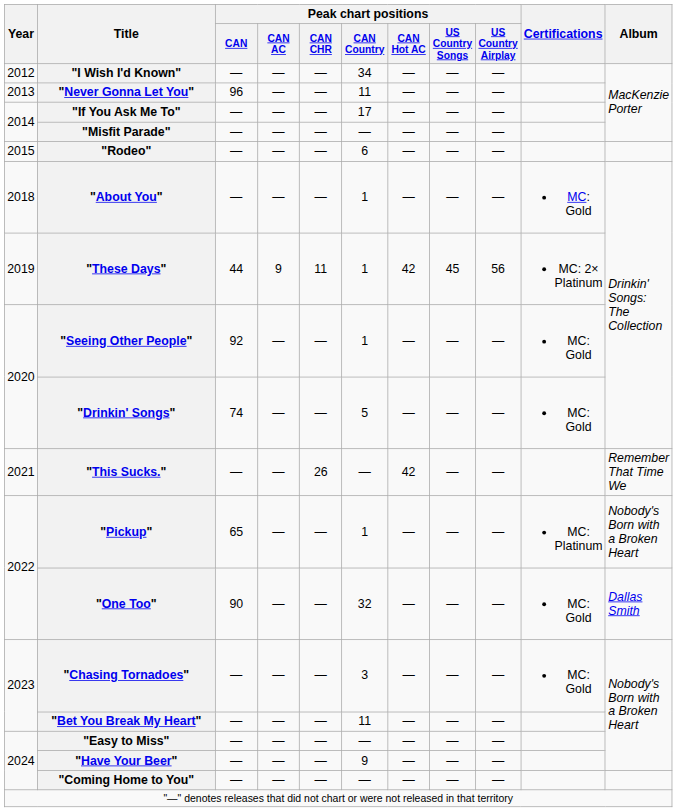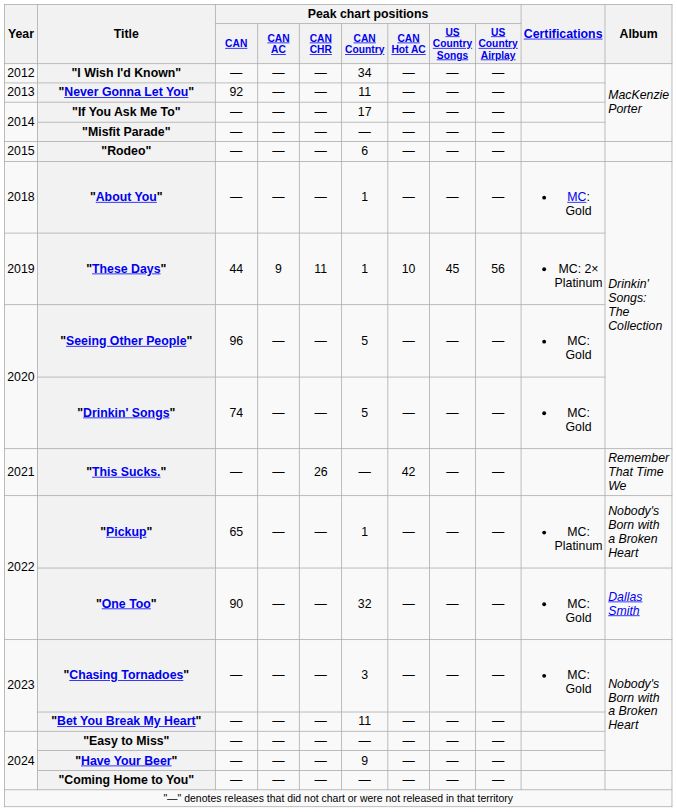 <table class="wikitable plainrowheaders" style="text-align:center;">
 <tr>
 <th scope="col" rowspan="2">Year</th>
 <th scope="col" rowspan="2" style="width:16em;">Title</th>
 <th scope="col" colspan="7">Peak chart positions</th>
 <th scope="col" rowspan="2"><a href='#'>Certifications</a></th>
 <th scope="col" rowspan="2">Album</th>
 </tr>
 <tr style="font-size:smaller;">
 <th scope="col" style="width:4em;"><a href='#'>CAN</a><br></th>
 <th scope="col" style="width:4em;"><a href='#'>CAN<br> AC</a><br></th>
 <th scope="col" style="width:4em;"><a href='#'>CAN<br>CHR</a><br></th>
 <th scope="col" style="width:4em;"><a href='#'>CAN Country</a><br></th>
 <th scope="col" style="width:4em;"><a href='#'>CAN<br>Hot AC</a><br></th>
 <th scope="col" style="width:4em;"><a href='#'>US Country Songs</a><br></th>
 <th scope="col" style="width:4em;"><a href='#'>US Country Airplay</a><br></th>
 </tr>
 <tr>
 <td>2012</td>
 <th scope="row">"I Wish I'd Known"</th>
 <td>—</td>
 <td>—</td>
 <td>—</td>
 <td>34</td>
 <td>—</td>
 <td>—</td>
 <td>—</td>
 <td></td>
 <td align="left" rowspan="4"><em>MacKenzie Porter</em></td>
 </tr>
 <tr>
 <td>2013</td>
 <th scope="row">"<a href='#'>Never Gonna Let You</a>"</th>
-<td>96</td>
+<td>92</td>
 <td>—</td>
 <td>—</td>
 <td>11</td>
 <td>—</td>
 <td>—</td>
 <td>—</td>
 <td></td>
 </tr>
 <tr>
 <td rowspan="2">2014</td>
 <th scope="row">"If You Ask Me To"</th>
 <td>—</td>
 <td>—</td>
 <td>—</td>
 <td>17</td>
 <td>—</td>
 <td>—</td>
 <td>—</td>
 <td></td>
 </tr>
 <tr>
 <th scope="row">"Misfit Parade"</th>
 <td>—</td>
 <td>—</td>
 <td>—</td>
 <td>—</td>
 <td>—</td>
 <td>—</td>
 <td>—</td>
 <td></td>
 </tr>
 <tr>
 <td>2015</td>
 <th scope="row">"Rodeo"</th>
 <td>—</td>
 <td>—</td>
 <td>—</td>
 <td>6</td>
 <td>—</td>
 <td>—</td>
 <td>—</td>
 <td></td>
 <td></td>
 </tr>
 <tr>
 <td>2018</td>
 <th scope="row">"<a href='#'>About You</a>"</th>
 <td>—</td>
 <td>—</td>
 <td>—</td>
 <td>1</td>
 <td>—</td>
 <td>—</td>
 <td>—</td>
 <td><br><ul><li><a href='#'>MC</a>: Gold</li></ul></td>
 <td align="left" rowspan="4"><em>Drinkin' Songs: The Collection</em></td>
 </tr>
 <tr>
 <td>2019</td>
 <th scope="row">"<a href='#'>These Days</a>"</th>
 <td>44</td>
 <td>9</td>
 <td>11</td>
 <td>1</td>
-<td>42</td>
+<td>10</td>
 <td>45</td>
 <td>56</td>
 <td><br><ul><li>MC: 2× Platinum</li></ul></td>
 </tr>
 <tr>
 <td rowspan="2">2020</td>
 <th scope="row">"<a href='#'>Seeing Other People</a>"</th>
-<td>92</td>
+<td>96</td>
 <td>—</td>
 <td>—</td>
-<td>1</td>
+<td>5</td>
 <td>—</td>
 <td>—</td>
 <td>—</td>
 <td><br><ul><li>MC: Gold</li></ul></td>
 </tr>
 <tr>
 <th scope="row">"<a href='#'>Drinkin' Songs</a>"</th>
 <td>74</td>
 <td>—</td>
 <td>—</td>
 <td>5</td>
 <td>—</td>
 <td>—</td>
 <td>—</td>
 <td><br><ul><li>MC: Gold</li></ul></td>
 </tr>
 <tr>
 <td>2021</td>
 <th scope="row">"<a href='#'>This Sucks.</a>"<br></th>
 <td>—</td>
 <td>—</td>
 <td>26</td>
 <td>—</td>
 <td>42</td>
 <td>—</td>
 <td>—</td>
 <td></td>
 <td style="text-align:left;"><em>Remember That Time We</em></td>
 </tr>
 <tr>
 <td rowspan="2">2022</td>
 <th scope="row">"<a href='#'>Pickup</a>"</th>
 <td>65</td>
 <td>—</td>
 <td>—</td>
 <td>1</td>
 <td>—</td>
 <td>—</td>
 <td>—</td>
 <td><br><ul><li>MC: Platinum</li></ul></td>
 <td style="text-align:left;"><em>Nobody's Born with a Broken Heart</em></td>
 </tr>
 <tr>
 <th scope="row">"<a href='#'>One Too</a>"<br></th>
 <td>90</td>
 <td>—</td>
 <td>—</td>
 <td>32</td>
 <td>—</td>
 <td>—</td>
 <td>—</td>
 <td><br><ul><li>MC: Gold</li></ul></td>
 <td style="text-align:left;"><em><a href='#'>Dallas Smith</a></em></td>
 </tr>
 <tr>
 <td rowspan="2">2023</td>
 <th scope="row">"<a href='#'>Chasing Tornadoes</a>"</th>
 <td>—</td>
 <td>—</td>
 <td>—</td>
 <td>3</td>
 <td>—</td>
 <td>—</td>
 <td>—</td>
 <td><br><ul><li>MC: Gold</li></ul></td>
 <td style="text-align:left;" rowspan="4"><em>Nobody's Born with a Broken Heart</em></td>
 </tr>
 <tr>
 <th scope="row">"<a href='#'>Bet You Break My Heart</a>"</th>
 <td>—</td>
 <td>—</td>
 <td>—</td>
 <td>11</td>
 <td>—</td>
 <td>—</td>
 <td>—</td>
 <td></td>
 </tr>
 <tr>
 <td rowspan="3">2024</td>
 <th scope="row">"Easy to Miss"</th>
 <td>—</td>
 <td>—</td>
 <td>—</td>
 <td>—</td>
 <td>—</td>
 <td>—</td>
 <td>—</td>
 <td></td>
 </tr>
 <tr>
 <th scope="row">"<a href='#'>Have Your Beer</a>"</th>
 <td>—</td>
 <td>—</td>
 <td>—</td>
 <td>9</td>
 <td>—</td>
 <td>—</td>
 <td>—</td>
 <td></td>
 </tr>
 <tr>
 <th scope="row">"Coming Home to You"<br></th>
 <td>—</td>
 <td>—</td>
 <td>—</td>
 <td>—</td>
 <td>—</td>
 <td>—</td>
 <td>—</td>
 <td></td>
 <td></td>
 </tr>
 <tr>
 <td colspan="11" style="font-size:85%">"—" denotes releases that did not chart or were not released in that territory</td>
 </tr>
 </table>
